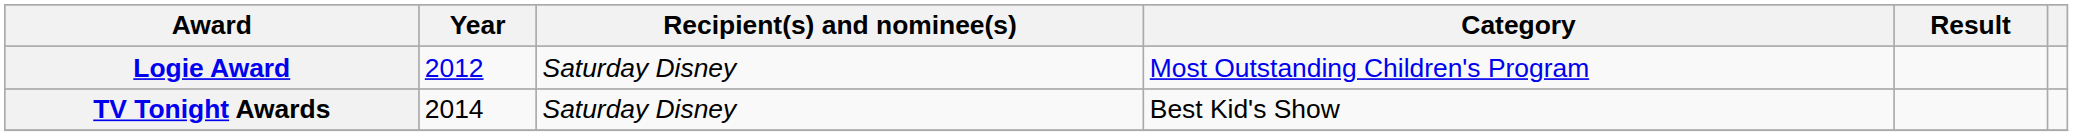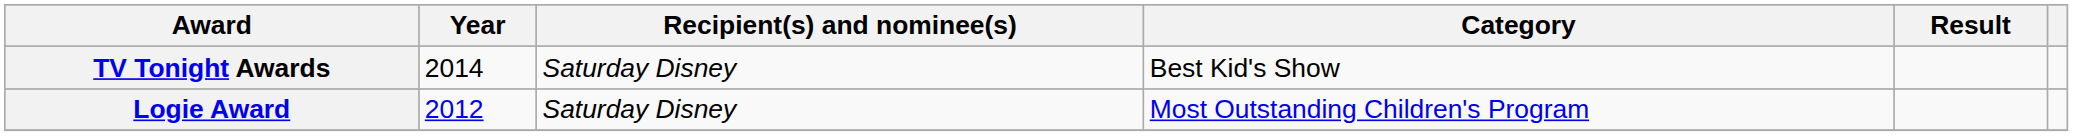 <table class="wikitable plainrowheaders sortable" style="width:99%;">
 <tr style="background:#ccc; text-align:center;">
 <th scope="col">Award</th>
 <th scope="col">Year</th>
 <th scope="col">Recipient(s) and nominee(s)</th>
 <th scope="col">Category</th>
 <th scope="col">Result</th>
 <th scope="col" class="unsortable"></th>
 </tr>
 <tr>
+<th scope="row"><a href='#'>TV Tonight</a> Awards</th>
+<td>2014</td>
+<td data-sort-value="Saturday Disney"><em>Saturday Disney</em></td>
+<td>Best Kid's Show</td>
+<td></td>
+<td style="text-align:center;"></td>
+</tr>
+<tr>
 <th scope="row"><a href='#'>Logie Award</a></th>
 <td><a href='#'>2012</a></td>
 <td data-sort-value="Saturday Disney"><em>Saturday Disney</em></td>
 <td><a href='#'>Most Outstanding Children's Program</a></td>
 <td></td>
 <td style="text-align:center;"></td>
 </tr>
 <tr>
-<th scope="row"><a href='#'>TV Tonight</a> Awards</th>
-<td>2014</td>
-<td data-sort-value="Saturday Disney"><em>Saturday Disney</em></td>
-<td>Best Kid's Show</td>
-<td></td>
-<td style="text-align:center;"></td>
-</tr>
-<tr>
 </tr>
 </table>
